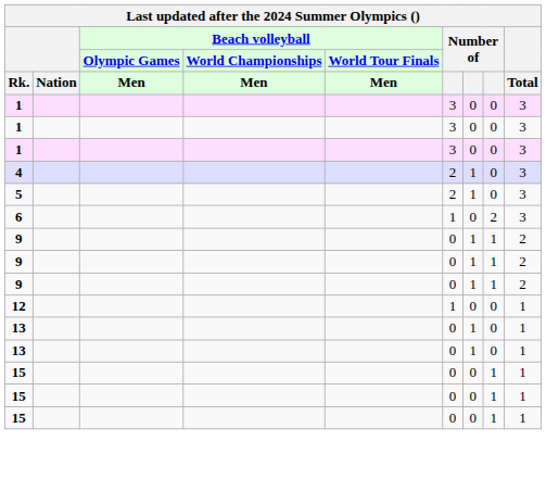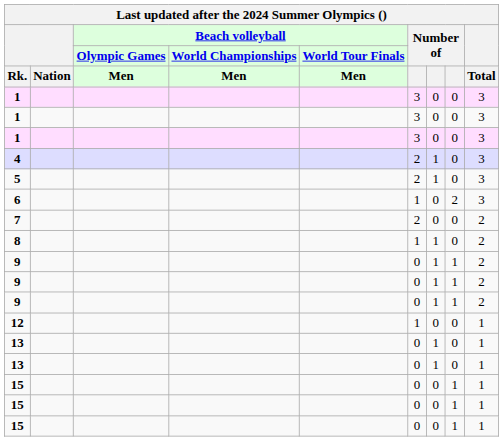 <table class="wikitable" style="margin-top:0em; text-align:center; font-size:100%;">
 <tr>
 <th colspan="9">Last updated after the 2024 Summer Olympics ()</th>
 </tr>
 <tr>
 <th rowspan="2" colspan="2"></th>
 <th colspan="3" style="background:#dfd;"><a href='#'>Beach volleyball</a></th>
 <th rowspan="2" colspan="3">Number of</th>
 <th rowspan="2"></th>
 </tr>
 <tr>
 <th style="background:#dfd;"><a href='#'>Olympic Games</a></th>
 <th style="background:#dfd;"><a href='#'>World Championships</a></th>
 <th style="background:#dfd;"><a href='#'>World Tour Finals</a></th>
 </tr>
 <tr>
 <th style="width:1em;">Rk.</th>
 <th>Nation</th>
 <th style="background:#dfd;">Men</th>
 <th style="background:#dfd;">Men</th>
 <th style="background:#dfd;">Men</th>
 <th style="width:1em;"></th>
 <th style="width:1em;"></th>
 <th style="width:1em;"></th>
 <th style="width:1em;">Total</th>
 </tr>
 <tr style="background: #fdf;">
 <td><strong>1</strong></td>
 <td style="text-align:left;"></td>
 <td></td>
 <td></td>
 <td></td>
 <td>3</td>
 <td>0</td>
 <td>0</td>
 <td>3</td>
 </tr>
 <tr>
 <td><strong>1</strong></td>
 <td style="text-align:left;"></td>
 <td></td>
 <td></td>
 <td></td>
 <td>3</td>
 <td>0</td>
 <td>0</td>
 <td>3</td>
 </tr>
 <tr style="background: #fdf;">
 <td><strong>1</strong></td>
 <td style="text-align:left;"></td>
 <td></td>
 <td></td>
 <td></td>
 <td>3</td>
 <td>0</td>
 <td>0</td>
 <td>3</td>
 </tr>
 <tr style="background: #ddf;">
 <td><strong>4</strong></td>
 <td style="text-align:left;"></td>
 <td></td>
 <td></td>
 <td></td>
 <td>2</td>
 <td>1</td>
 <td>0</td>
 <td>3</td>
 </tr>
 <tr>
 <td><strong>5</strong></td>
 <td style="text-align:left;"></td>
 <td></td>
 <td></td>
 <td></td>
 <td>2</td>
 <td>1</td>
 <td>0</td>
 <td>3</td>
 </tr>
 <tr>
 <td><strong>6</strong></td>
 <td style="text-align:left;"></td>
 <td></td>
 <td></td>
 <td></td>
 <td>1</td>
 <td>0</td>
 <td>2</td>
 <td>3</td>
+</tr>
+<tr>
+<td><strong>7</strong></td>
+<td style="text-align:left;"></td>
+<td></td>
+<td></td>
+<td></td>
+<td>2</td>
+<td>0</td>
+<td>0</td>
+<td>2</td>
+</tr>
+<tr>
+<td><strong>8</strong></td>
+<td style="text-align:left;"></td>
+<td></td>
+<td></td>
+<td></td>
+<td>1</td>
+<td>1</td>
+<td>0</td>
+<td>2</td>
 </tr>
 <tr>
 <td><strong>9</strong></td>
 <td style="text-align:left;"></td>
 <td></td>
 <td></td>
 <td></td>
 <td>0</td>
 <td>1</td>
 <td>1</td>
 <td>2</td>
 </tr>
 <tr>
 <td><strong>9</strong></td>
 <td style="text-align:left;"></td>
 <td></td>
 <td></td>
 <td></td>
 <td>0</td>
 <td>1</td>
 <td>1</td>
 <td>2</td>
 </tr>
 <tr>
 <td><strong>9</strong></td>
 <td style="text-align:left;"></td>
 <td></td>
 <td></td>
 <td></td>
 <td>0</td>
 <td>1</td>
 <td>1</td>
 <td>2</td>
 </tr>
 <tr>
 <td><strong>12</strong></td>
 <td style="text-align:left;"></td>
 <td></td>
 <td></td>
 <td></td>
 <td>1</td>
 <td>0</td>
 <td>0</td>
 <td>1</td>
 </tr>
 <tr>
 <td><strong>13</strong></td>
 <td style="text-align:left;"></td>
 <td></td>
 <td></td>
 <td></td>
 <td>0</td>
 <td>1</td>
 <td>0</td>
 <td>1</td>
 </tr>
 <tr>
 <td><strong>13</strong></td>
 <td style="text-align:left;"></td>
 <td></td>
 <td></td>
 <td></td>
 <td>0</td>
 <td>1</td>
 <td>0</td>
 <td>1</td>
 </tr>
 <tr>
 <td><strong>15</strong></td>
 <td style="text-align:left;"></td>
 <td></td>
 <td></td>
 <td></td>
 <td>0</td>
 <td>0</td>
 <td>1</td>
 <td>1</td>
 </tr>
 <tr>
 <td><strong>15</strong></td>
 <td style="text-align:left;"></td>
 <td></td>
 <td></td>
 <td></td>
 <td>0</td>
 <td>0</td>
 <td>1</td>
 <td>1</td>
 </tr>
 <tr>
 <td><strong>15</strong></td>
 <td style="text-align:left;"></td>
 <td></td>
 <td></td>
 <td></td>
 <td>0</td>
 <td>0</td>
 <td>1</td>
 <td>1</td>
 </tr>
 </table>
